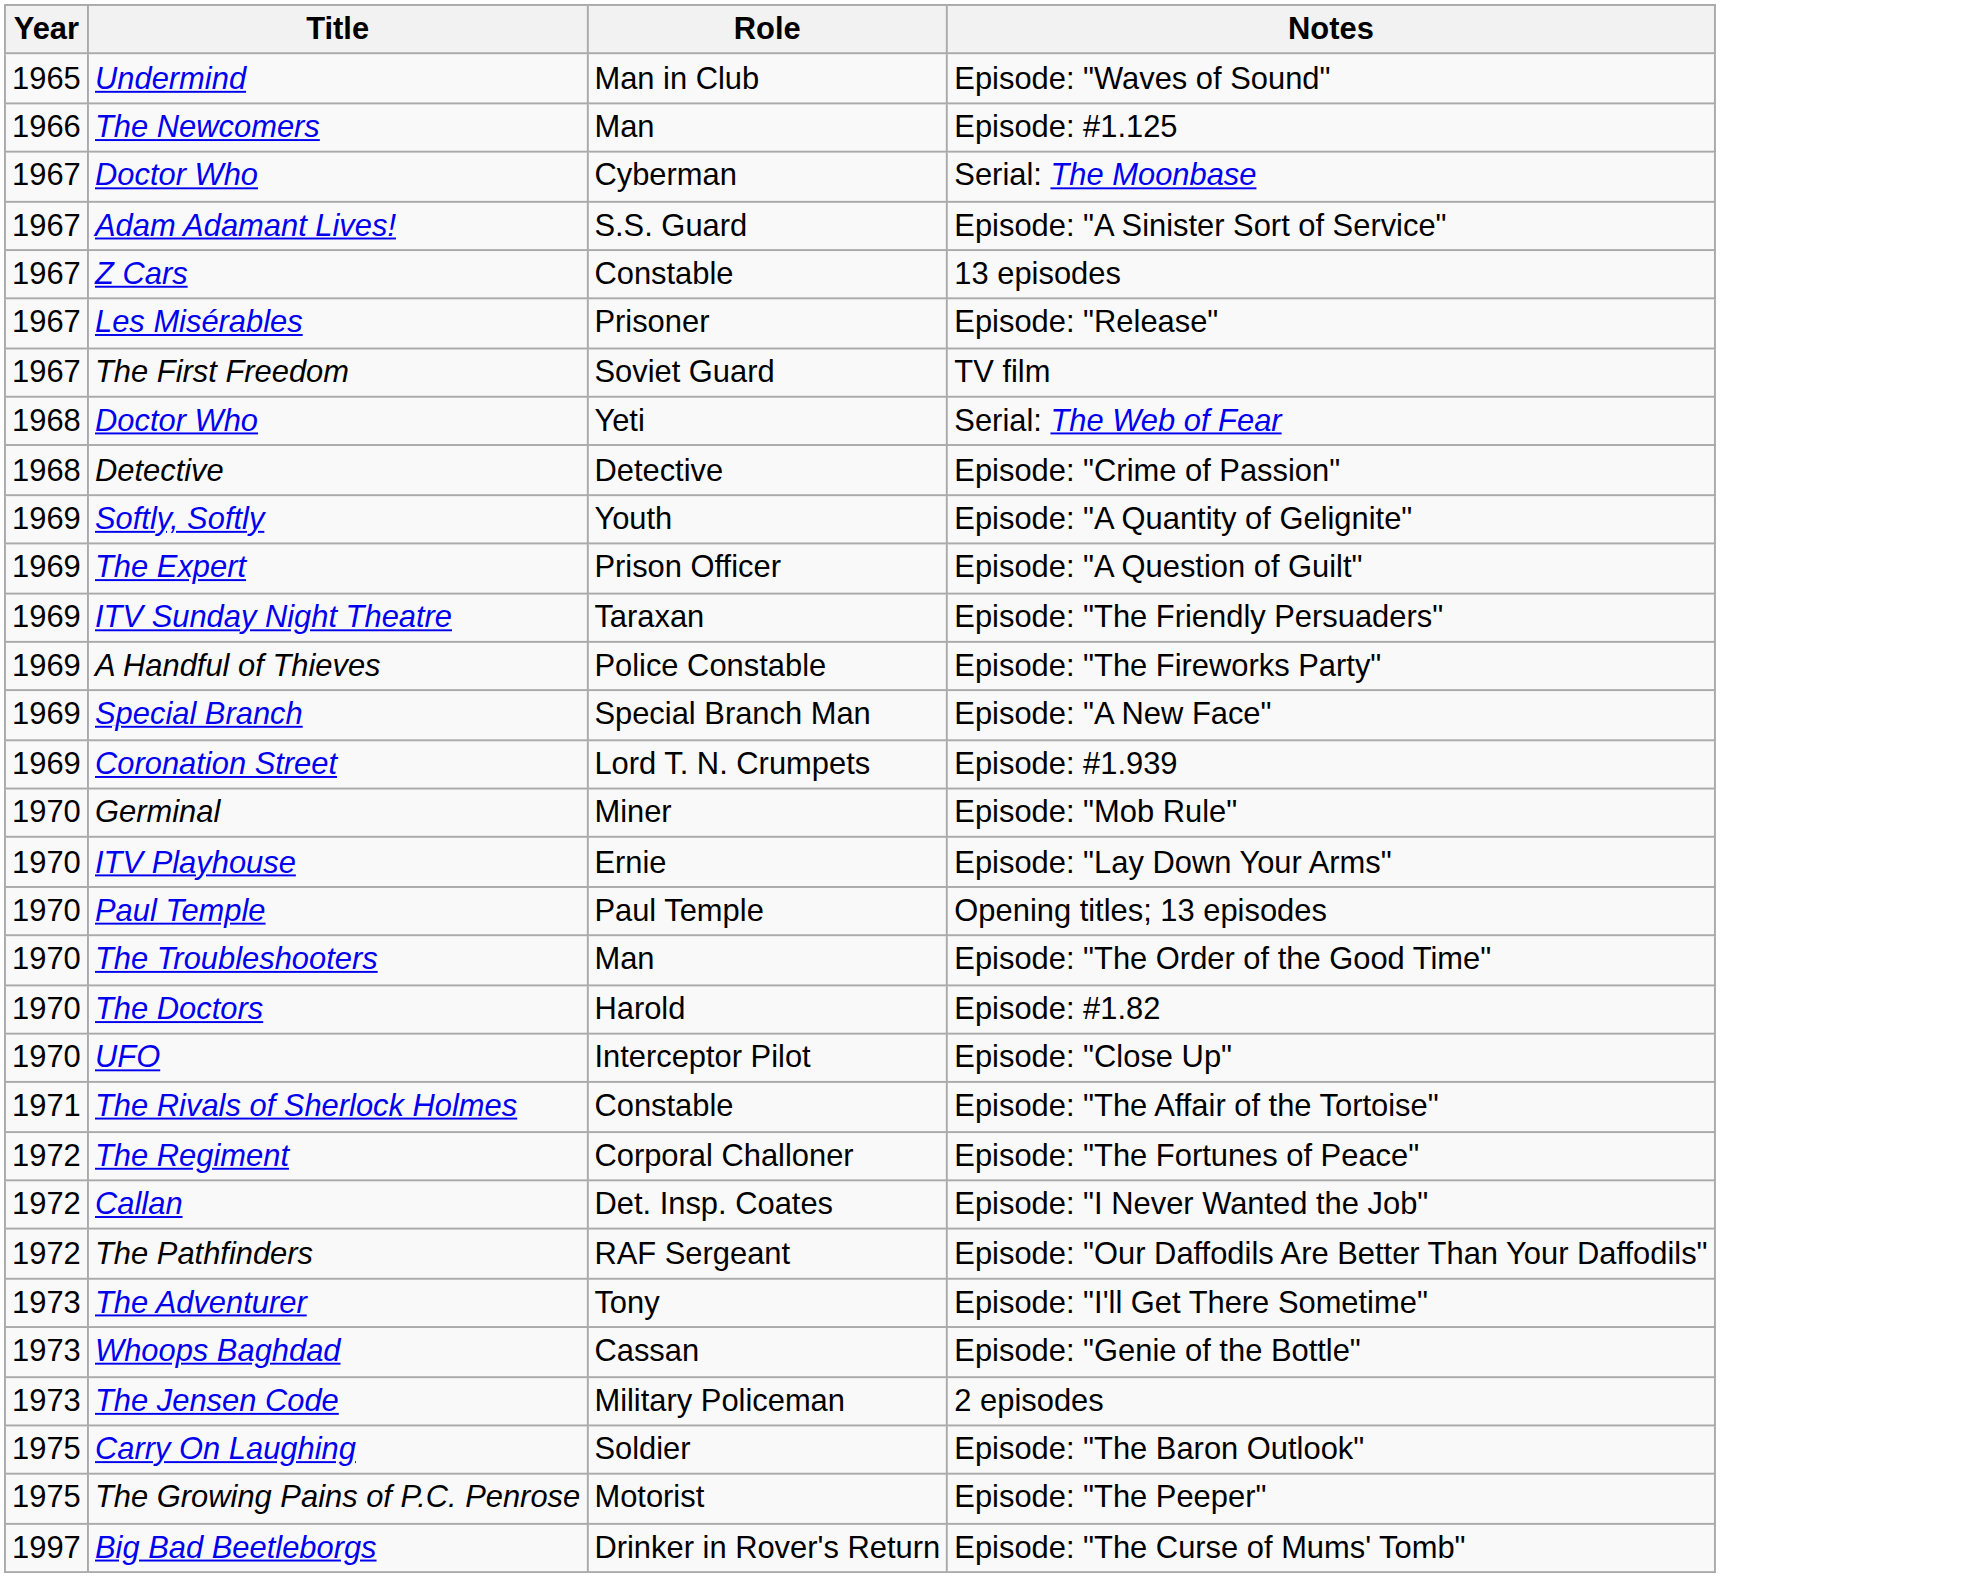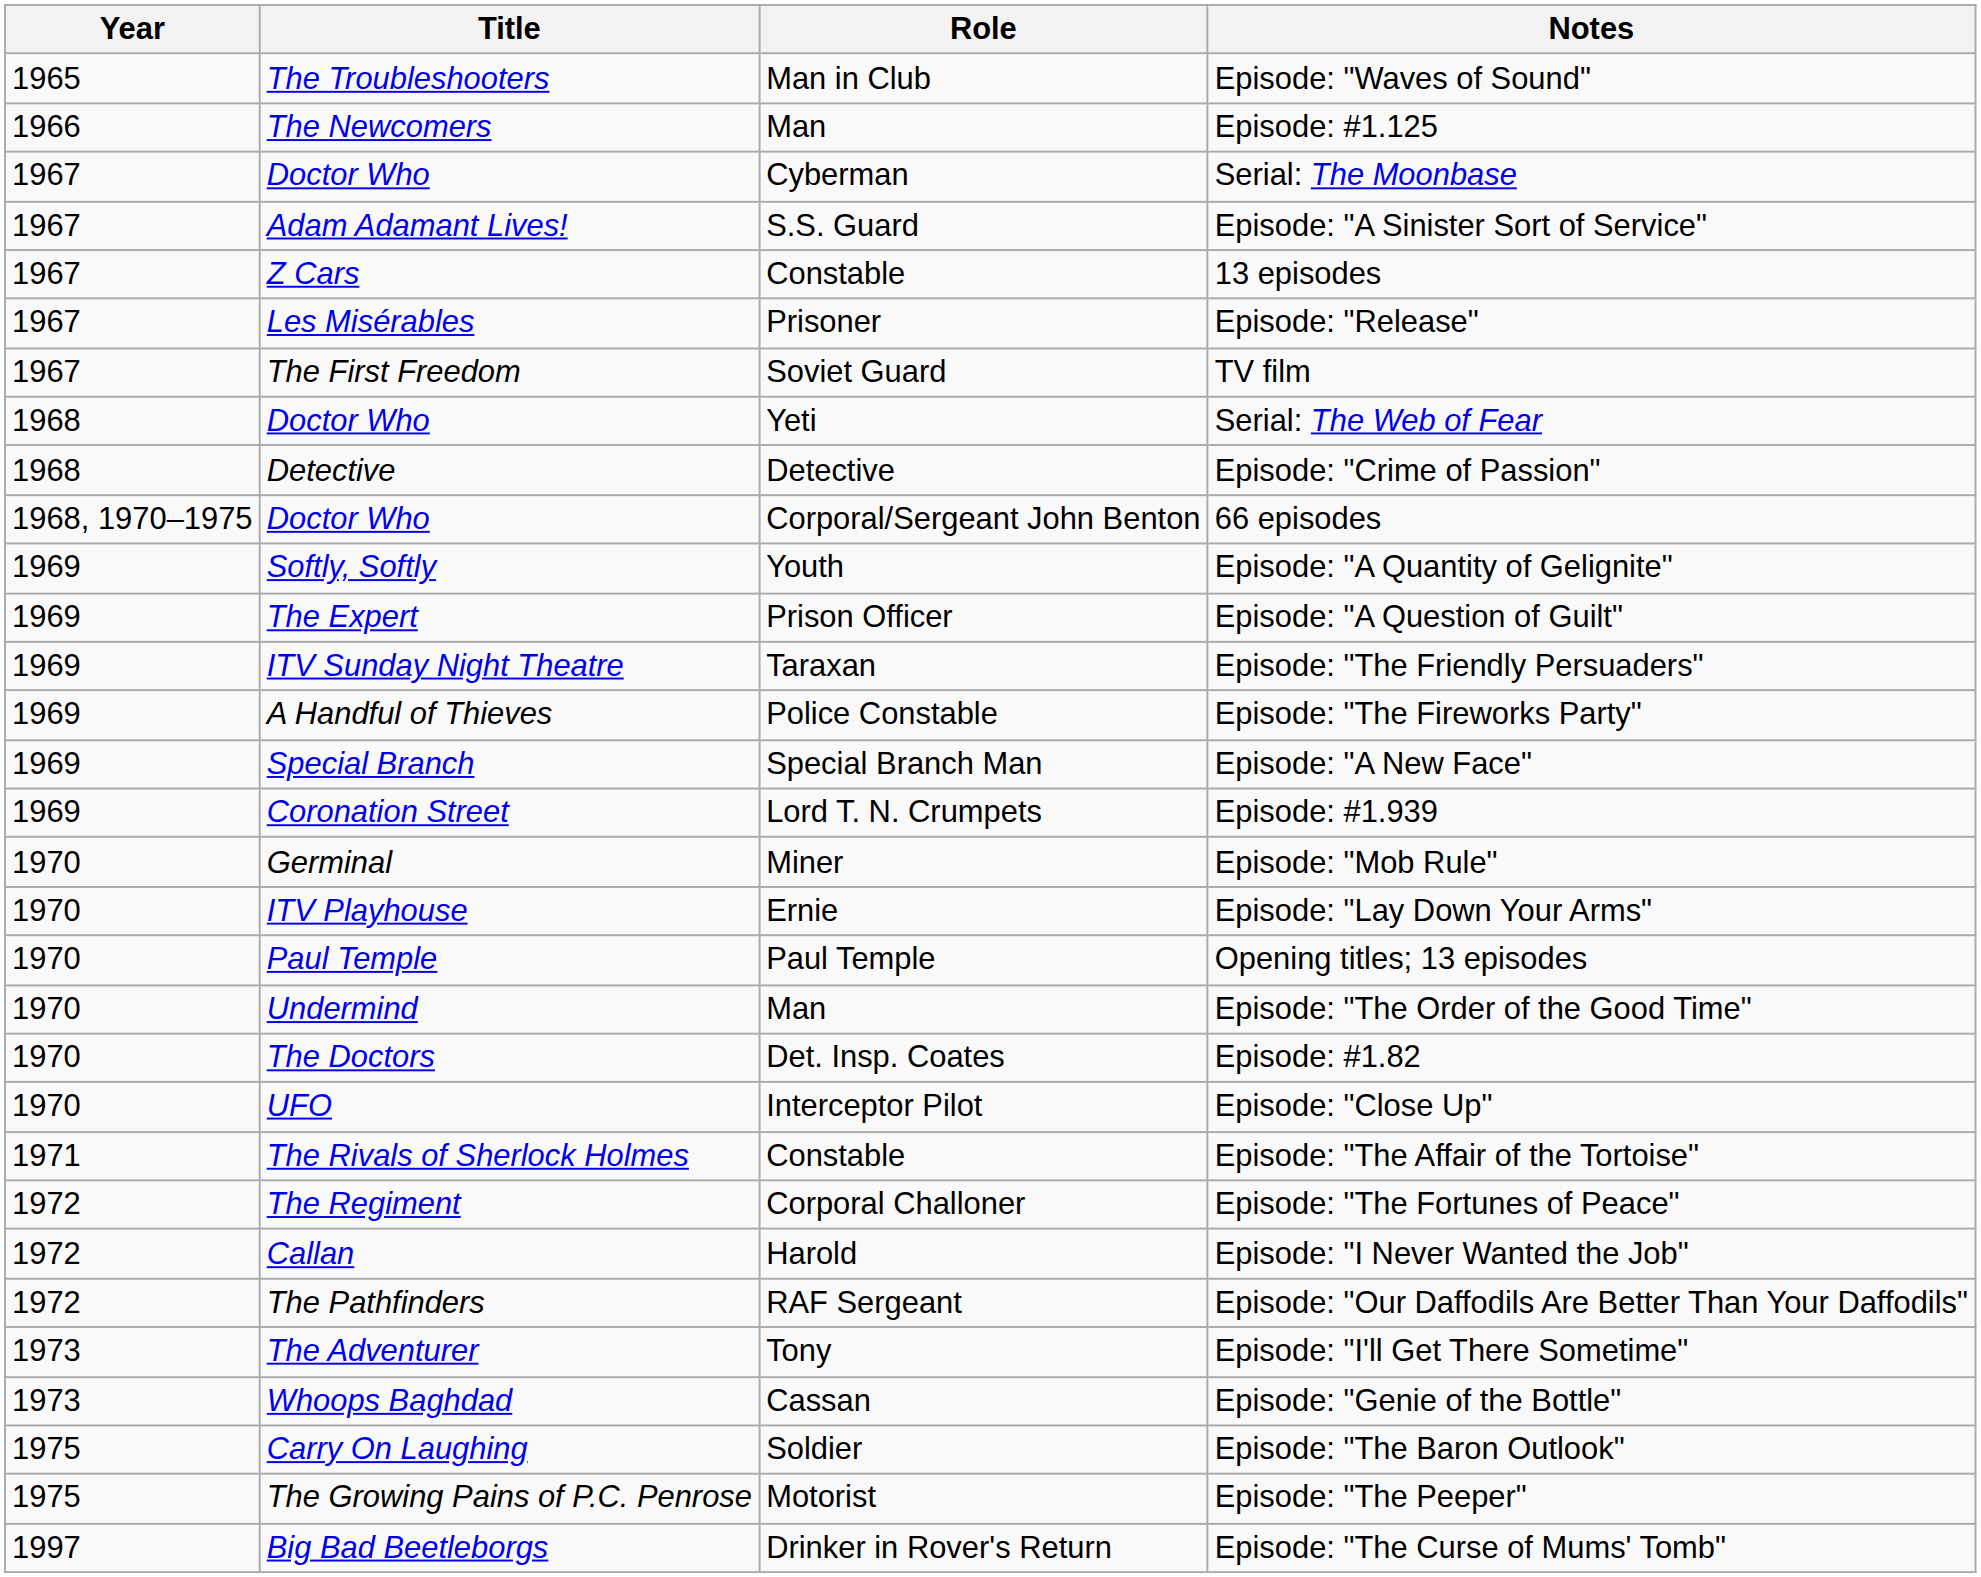 <table class="wikitable">
 <tr>
 <th>Year</th>
 <th>Title</th>
 <th>Role</th>
 <th>Notes</th>
 </tr>
 <tr>
 <td>1965</td>
-<td><em><a href='#'>Undermind</a></em></td>
+<td><em><a href='#'>The Troubleshooters</a></em></td>
 <td>Man in Club</td>
 <td>Episode: "Waves of Sound"</td>
 </tr>
 <tr>
 <td>1966</td>
 <td><em><a href='#'>The Newcomers</a></em></td>
 <td>Man</td>
 <td>Episode: #1.125</td>
 </tr>
 <tr>
 <td>1967</td>
 <td><em><a href='#'>Doctor Who</a></em></td>
 <td>Cyberman</td>
 <td>Serial: <a href='#'><em>The Moonbase</em></a></td>
 </tr>
 <tr>
 <td>1967</td>
 <td><em><a href='#'>Adam Adamant Lives!</a></em></td>
 <td>S.S. Guard</td>
 <td>Episode: "A Sinister Sort of Service"</td>
 </tr>
 <tr>
 <td>1967</td>
 <td><em><a href='#'>Z Cars</a></em></td>
 <td>Constable</td>
 <td>13 episodes</td>
 </tr>
 <tr>
 <td>1967</td>
 <td><em><a href='#'>Les Misérables</a></em></td>
 <td>Prisoner</td>
 <td>Episode: "Release"</td>
 </tr>
 <tr>
 <td>1967</td>
 <td><em>The First Freedom</em></td>
 <td>Soviet Guard</td>
 <td>TV film</td>
 </tr>
 <tr>
 <td>1968</td>
 <td><em><a href='#'>Doctor Who</a></em></td>
 <td>Yeti</td>
 <td>Serial: <a href='#'><em>The Web of Fear</em></a></td>
 </tr>
 <tr>
 <td>1968</td>
 <td><em>Detective</em></td>
 <td>Detective</td>
 <td>Episode: "Crime of Passion"</td>
+</tr>
+<tr>
+<td>1968, 1970–1975</td>
+<td><em><a href='#'>Doctor Who</a></em></td>
+<td>Corporal/Sergeant John Benton</td>
+<td>66 episodes</td>
 </tr>
 <tr>
 <td>1969</td>
 <td><em><a href='#'>Softly, Softly</a></em></td>
 <td>Youth</td>
 <td>Episode: "A Quantity of Gelignite"</td>
 </tr>
 <tr>
 <td>1969</td>
 <td><em><a href='#'>The Expert</a></em></td>
 <td>Prison Officer</td>
 <td>Episode: "A Question of Guilt"</td>
 </tr>
 <tr>
 <td>1969</td>
 <td><em><a href='#'>ITV Sunday Night Theatre</a></em></td>
 <td>Taraxan</td>
 <td>Episode: "The Friendly Persuaders"</td>
 </tr>
 <tr>
 <td>1969</td>
 <td><em>A Handful of Thieves</em></td>
 <td>Police Constable</td>
 <td>Episode: "The Fireworks Party"</td>
 </tr>
 <tr>
 <td>1969</td>
 <td><em><a href='#'>Special Branch</a></em></td>
 <td>Special Branch Man</td>
 <td>Episode: "A New Face"</td>
 </tr>
 <tr>
 <td>1969</td>
 <td><em><a href='#'>Coronation Street</a></em></td>
 <td>Lord T. N. Crumpets</td>
 <td>Episode: #1.939</td>
 </tr>
 <tr>
 <td>1970</td>
 <td><em>Germinal</em></td>
 <td>Miner</td>
 <td>Episode: "Mob Rule"</td>
 </tr>
 <tr>
 <td>1970</td>
 <td><em><a href='#'>ITV Playhouse</a></em></td>
 <td>Ernie</td>
 <td>Episode: "Lay Down Your Arms"</td>
 </tr>
 <tr>
 <td>1970</td>
 <td><em><a href='#'>Paul Temple</a></em></td>
 <td>Paul Temple</td>
 <td>Opening titles; 13 episodes</td>
 </tr>
 <tr>
 <td>1970</td>
-<td><em><a href='#'>The Troubleshooters</a></em></td>
+<td><em><a href='#'>Undermind</a></em></td>
 <td>Man</td>
 <td>Episode: "The Order of the Good Time"</td>
 </tr>
 <tr>
 <td>1970</td>
 <td><em><a href='#'>The Doctors</a></em></td>
-<td>Harold</td>
+<td>Det. Insp. Coates</td>
 <td>Episode: #1.82</td>
 </tr>
 <tr>
 <td>1970</td>
 <td><em><a href='#'>UFO</a></em></td>
 <td>Interceptor Pilot</td>
 <td>Episode: "Close Up"</td>
 </tr>
 <tr>
 <td>1971</td>
 <td><em><a href='#'>The Rivals of Sherlock Holmes</a></em></td>
 <td>Constable</td>
 <td>Episode: "The Affair of the Tortoise"</td>
 </tr>
 <tr>
 <td>1972</td>
 <td><em><a href='#'>The Regiment</a></em></td>
 <td>Corporal Challoner</td>
 <td>Episode: "The Fortunes of Peace"</td>
 </tr>
 <tr>
 <td>1972</td>
 <td><em><a href='#'>Callan</a></em></td>
-<td>Det. Insp. Coates</td>
+<td>Harold</td>
 <td>Episode: "I Never Wanted the Job"</td>
 </tr>
 <tr>
 <td>1972</td>
 <td><em>The Pathfinders</em></td>
 <td>RAF Sergeant</td>
 <td>Episode: "Our Daffodils Are Better Than Your Daffodils"</td>
 </tr>
 <tr>
 <td>1973</td>
 <td><em><a href='#'>The Adventurer</a></em></td>
 <td>Tony</td>
 <td>Episode: "I'll Get There Sometime"</td>
 </tr>
 <tr>
 <td>1973</td>
 <td><em><a href='#'>Whoops Baghdad</a></em></td>
 <td>Cassan</td>
 <td>Episode: "Genie of the Bottle"</td>
 </tr>
 <tr>
-<td>1973</td>
-<td><em><a href='#'>The Jensen Code</a></em></td>
-<td>Military Policeman</td>
-<td>2 episodes</td>
-</tr>
-<tr>
 <td>1975</td>
 <td><em><a href='#'>Carry On Laughing</a></em></td>
 <td>Soldier</td>
 <td>Episode: "The Baron Outlook"</td>
 </tr>
 <tr>
 <td>1975</td>
 <td><em>The Growing Pains of P.C. Penrose</em></td>
 <td>Motorist</td>
 <td>Episode: "The Peeper"</td>
 </tr>
 <tr>
 <td>1997</td>
 <td><em><a href='#'>Big Bad Beetleborgs</a></em></td>
 <td>Drinker in Rover's Return</td>
 <td>Episode: "The Curse of Mums' Tomb"</td>
 </tr>
 </table>
